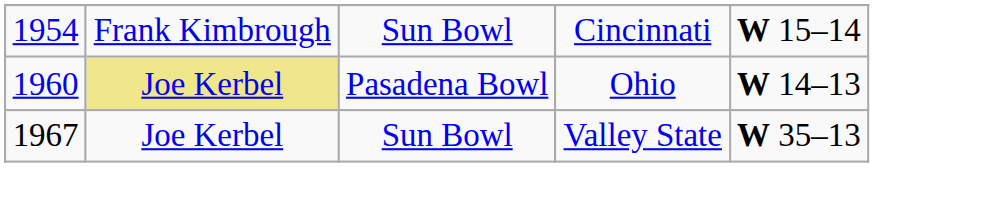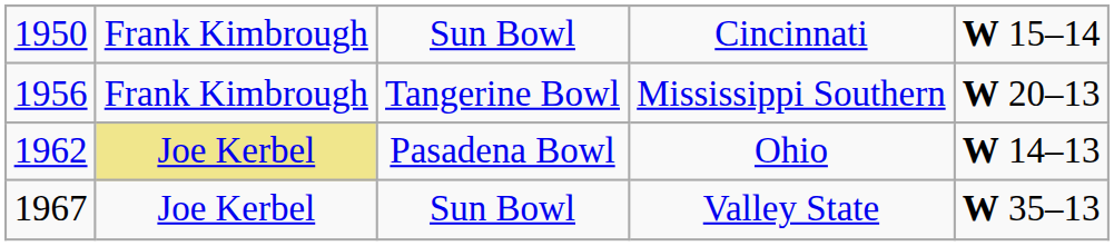 <table class="wikitable" style="text-align:center;">
 <tr>
 </tr>
 <tr>
 </tr>
 <tr align=center>
-<td><a href='#'>1954</a></td>
+<td><a href='#'>1950</a></td>
 <td><a href='#'>Frank Kimbrough</a></td>
 <td><a href='#'>Sun Bowl</a></td>
 <td><a href='#'>Cincinnati</a></td>
 <td><strong>W</strong> 15–14</td>
 </tr>
 <tr align=center>
-<td><a href='#'>1960</a></td>
+<td><a href='#'>1956</a></td>
+<td><a href='#'>Frank Kimbrough</a></td>
+<td><a href='#'>Tangerine Bowl</a></td>
+<td><a href='#'>Mississippi Southern</a></td>
+<td><strong>W</strong> 20–13</td>
+</tr>
+<tr align=center>
+<td><a href='#'>1962</a></td>
 <td style="background: khaki;"><a href='#'>Joe Kerbel</a></td>
 <td><a href='#'>Pasadena Bowl</a></td>
 <td><a href='#'>Ohio</a></td>
 <td><strong>W</strong> 14–13</td>
 </tr>
 <tr align=center>
 <td>1967</td>
 <td><a href='#'>Joe Kerbel</a></td>
 <td><a href='#'>Sun Bowl</a></td>
 <td><a href='#'>Valley State</a></td>
 <td><strong>W</strong> 35–13</td>
 </tr>
 </table>
